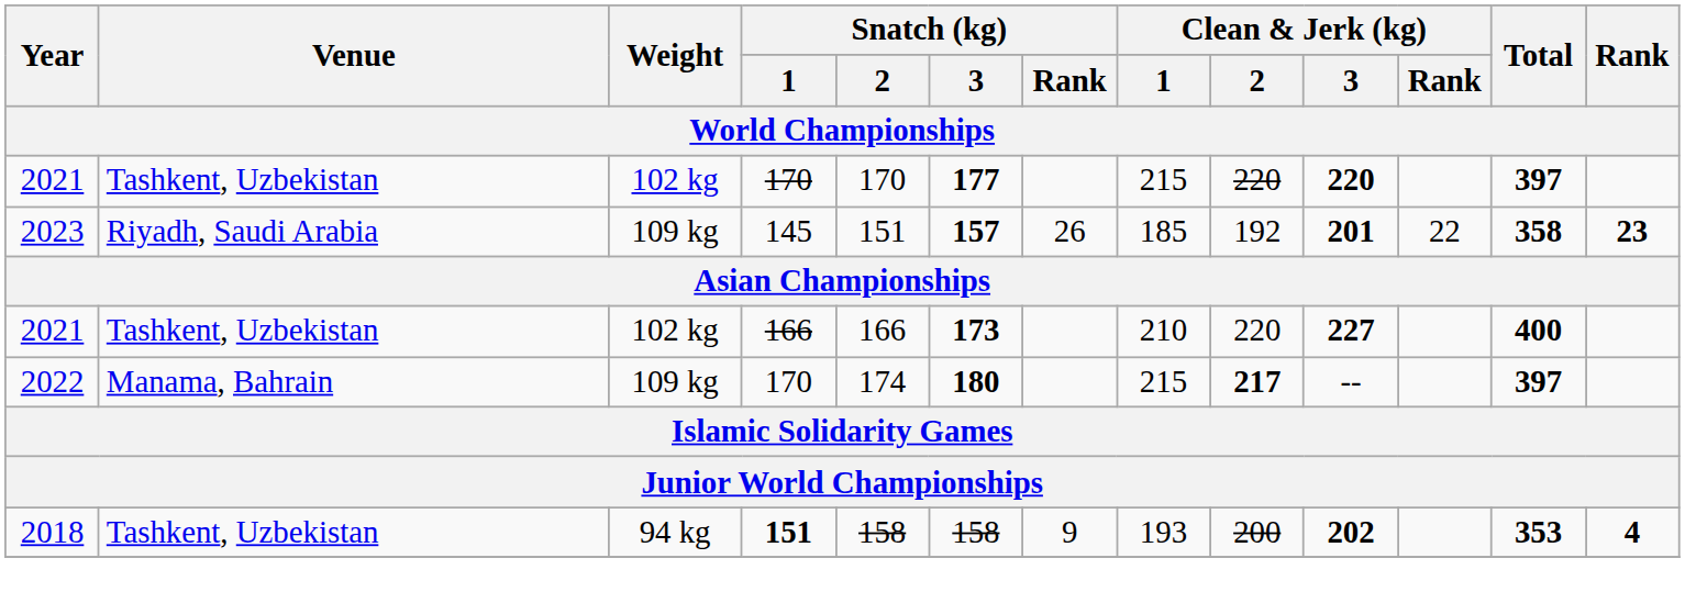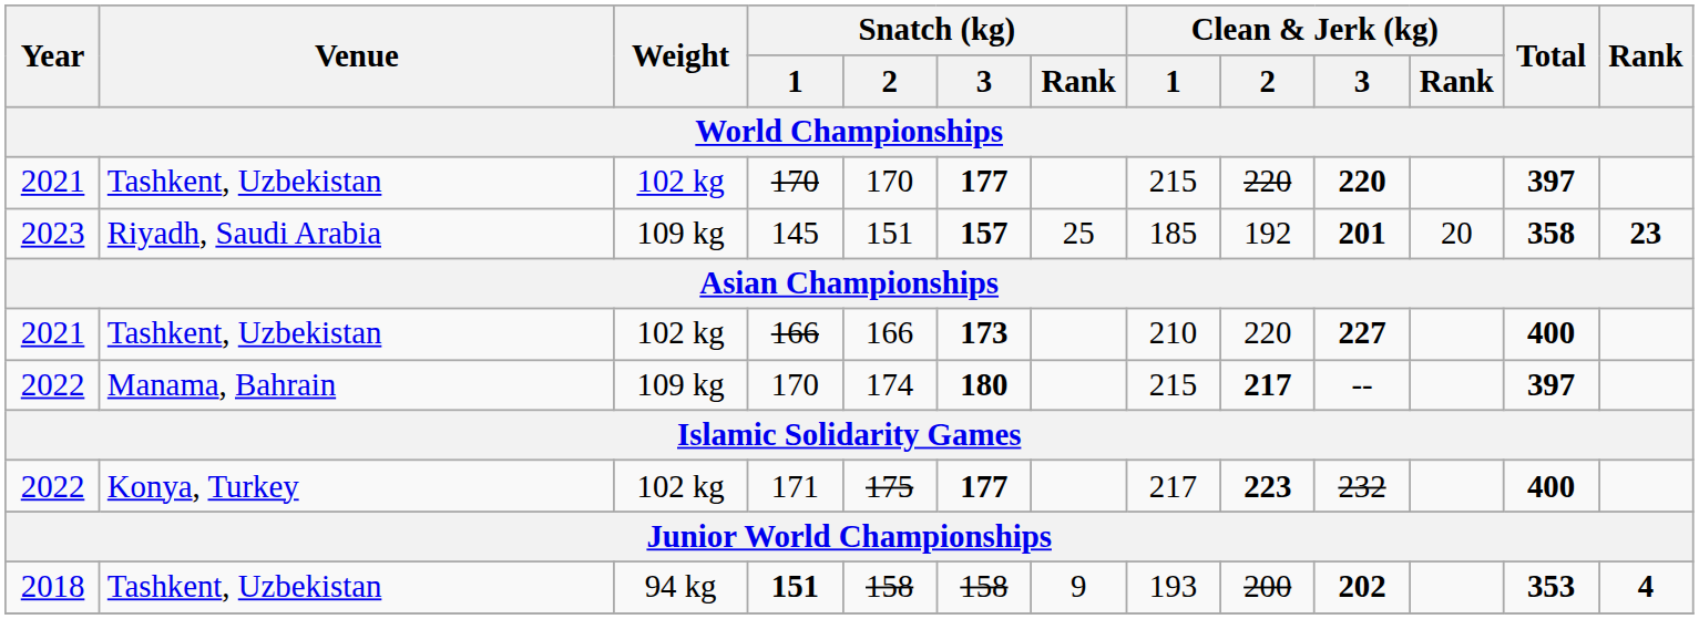 <table class = "wikitable" style="text-align:center;">
 <tr>
 <th rowspan=2 width=40>Year</th>
 <th rowspan=2 width=250>Venue</th>
 <th rowspan=2 width=60>Weight</th>
 <th colspan=4>Snatch (kg)</th>
 <th colspan=4>Clean & Jerk (kg)</th>
 <th rowspan=2 width=40>Total</th>
 <th rowspan=2 width=40>Rank</th>
 </tr>
 <tr>
 <th width=40>1</th>
 <th width=40>2</th>
 <th width=40>3</th>
 <th width=40>Rank</th>
 <th width=40>1</th>
 <th width=40>2</th>
 <th width=40>3</th>
 <th width=40>Rank</th>
 </tr>
 <tr>
 <th colspan=13><a href='#'>World Championships</a></th>
 </tr>
 <tr>
 <td><a href='#'>2021</a></td>
 <td align=left> <a href='#'>Tashkent</a>, <a href='#'>Uzbekistan</a></td>
 <td><a href='#'>102 kg</a></td>
 <td><s>170</s></td>
 <td>170</td>
 <td><strong>177</strong></td>
 <td></td>
 <td>215</td>
 <td><s>220</s></td>
 <td><strong>220</strong></td>
 <td></td>
 <td><strong>397</strong></td>
 <td></td>
 </tr>
 <tr>
 <td><a href='#'>2023</a></td>
 <td align=left> <a href='#'>Riyadh</a>, <a href='#'>Saudi Arabia</a></td>
 <td>109 kg</td>
 <td>145</td>
 <td>151</td>
 <td><strong>157</strong></td>
-<td>26</td>
+<td>25</td>
 <td>185</td>
 <td>192</td>
 <td><strong>201</strong></td>
-<td>22</td>
+<td>20</td>
 <td><strong>358</strong></td>
 <td><strong>23</strong></td>
 </tr>
 <tr>
 <th colspan=13><a href='#'>Asian Championships</a></th>
 </tr>
 <tr>
 <td><a href='#'>2021</a></td>
 <td align=left> <a href='#'>Tashkent</a>, <a href='#'>Uzbekistan</a></td>
 <td>102 kg</td>
 <td><s>166</s></td>
 <td>166</td>
 <td><strong>173</strong></td>
 <td></td>
 <td>210</td>
 <td>220</td>
 <td><strong>227</strong></td>
 <td></td>
 <td><strong>400</strong></td>
 <td></td>
 </tr>
 <tr>
 <td><a href='#'>2022</a></td>
 <td align=left> <a href='#'>Manama</a>, <a href='#'>Bahrain</a></td>
 <td>109 kg</td>
 <td>170</td>
 <td>174</td>
 <td><strong>180</strong></td>
 <td></td>
 <td>215</td>
 <td><strong>217</strong></td>
 <td>--</td>
 <td></td>
 <td><strong>397</strong></td>
 <td></td>
 </tr>
 <tr>
 <th colspan=13><a href='#'>Islamic Solidarity Games</a></th>
 </tr>
 <tr>
+<td><a href='#'>2022</a></td>
+<td align=left> <a href='#'>Konya</a>, <a href='#'>Turkey</a></td>
+<td>102 kg</td>
+<td>171</td>
+<td><s>175</s></td>
+<td><strong>177</strong></td>
+<td></td>
+<td>217</td>
+<td><strong>223</strong></td>
+<td><s>232</s></td>
+<td></td>
+<td><strong>400</strong></td>
+<td></td>
+</tr>
+<tr>
 <th colspan=13><a href='#'>Junior World Championships</a></th>
 </tr>
 <tr>
 <td><a href='#'>2018</a></td>
 <td align=left> <a href='#'>Tashkent</a>, <a href='#'>Uzbekistan</a></td>
 <td>94 kg</td>
 <td><strong>151</strong></td>
 <td><s>158</s></td>
 <td><s>158</s></td>
 <td>9</td>
 <td>193</td>
 <td><s>200</s></td>
 <td><strong>202</strong></td>
 <td></td>
 <td><strong>353</strong></td>
 <td><strong>4</strong></td>
 </tr>
 <tr>
 </tr>
 </table>
